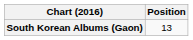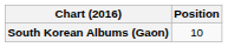 <table class="wikitable plainrowheaders" style="text-align:center;">
 <tr>
 <th>Chart (2016)</th>
 <th>Position</th>
 </tr>
 <tr>
 <th scope="row">South Korean Albums (Gaon)</th>
-<td>13</td>
+<td>10</td>
 </tr>
 </table>
